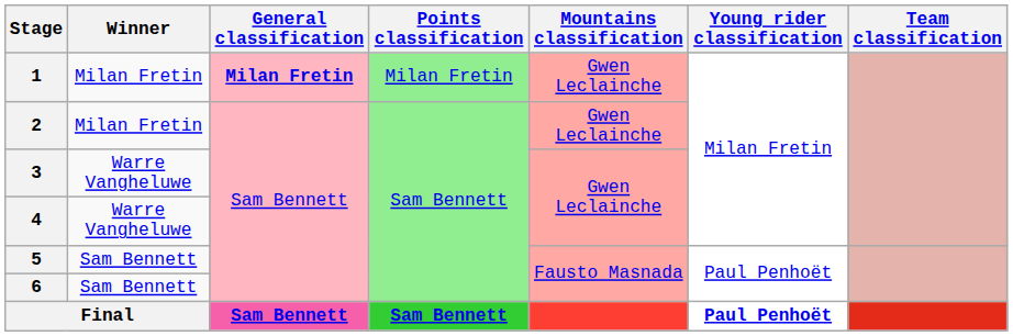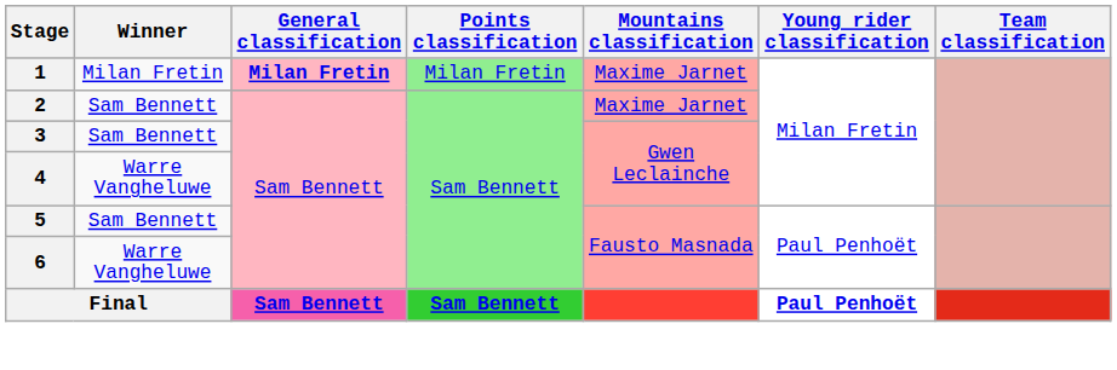 <table class="wikitable" style="text-align: center; font-size:smaller;">
 <tr style="background:#efefef;">
 <th scope="col" style="width:2%;">Stage</th>
 <th scope="col" style="width:14%;">Winner</th>
 <th scope="col" style="width:14%;"><a href='#'>General classification</a><br></th>
 <th scope="col" style="width:14%;"><a href='#'>Points classification</a><br></th>
 <th scope="col" style="width:14%;"><a href='#'>Mountains classification</a><br></th>
 <th scope="col" style="width:14%;"><a href='#'>Young rider classification</a><br></th>
 <th scope="col" style="width:14%;"><a href='#'>Team classification</a><br></th>
 </tr>
 <tr>
 <th>1</th>
 <td><a href='#'>Milan Fretin</a></td>
 <td style="background:lightpink;"><strong><a href='#'>Milan Fretin</a></strong></td>
 <td style="background:lightgreen;"><a href='#'>Milan Fretin</a></td>
-<td style="background:#FFA8A4;"><a href='#'>Gwen Leclainche</a></td>
+<td style="background:#FFA8A4;"><a href='#'>Maxime Jarnet</a></td>
 <td style="background:white;" rowspan="4"><a href='#'>Milan Fretin</a></td>
 <td style="background:#E4B3AB;" rowspan="4"></td>
 </tr>
 <tr>
 <th>2</th>
-<td><a href='#'>Milan Fretin</a></td>
+<td><a href='#'>Sam Bennett</a></td>
 <td style="background:lightpink;" rowspan="5"><a href='#'>Sam Bennett</a></td>
 <td style="background:lightgreen;" rowspan="5"><a href='#'>Sam Bennett</a></td>
-<td style="background:#FFA8A4;"><a href='#'>Gwen Leclainche</a></td>
+<td style="background:#FFA8A4;"><a href='#'>Maxime Jarnet</a></td>
 </tr>
 <tr>
 <th>3</th>
-<td><a href='#'>Warre Vangheluwe</a></td>
+<td><a href='#'>Sam Bennett</a></td>
 <td style="background:#FFA8A4;" rowspan="2"><a href='#'>Gwen Leclainche</a></td>
 </tr>
 <tr>
 <th>4</th>
 <td><a href='#'>Warre Vangheluwe</a></td>
 </tr>
 <tr>
 <th>5</th>
 <td><a href='#'>Sam Bennett</a></td>
 <td style="background:#FFA8A4;" rowspan="2"><a href='#'>Fausto Masnada</a></td>
 <td style="background:white;" rowspan="2"><a href='#'>Paul Penhoët</a></td>
 <td style="background:#E4B3AB;" rowspan="2"></td>
 </tr>
 <tr>
 <th>6</th>
-<td><a href='#'>Sam Bennett</a></td>
+<td><a href='#'>Warre Vangheluwe</a></td>
 </tr>
 <tr>
 <th colspan="2">Final</th>
 <th style="background:#F660AB;"><a href='#'>Sam Bennett</a></th>
 <th style="background:limegreen;"><a href='#'>Sam Bennett</a></th>
 <th style="background:#FF3E33;"></th>
 <th style="background:white;"><a href='#'>Paul Penhoët</a></th>
 <th style="background:#E42A19;"></th>
 </tr>
 </table>
